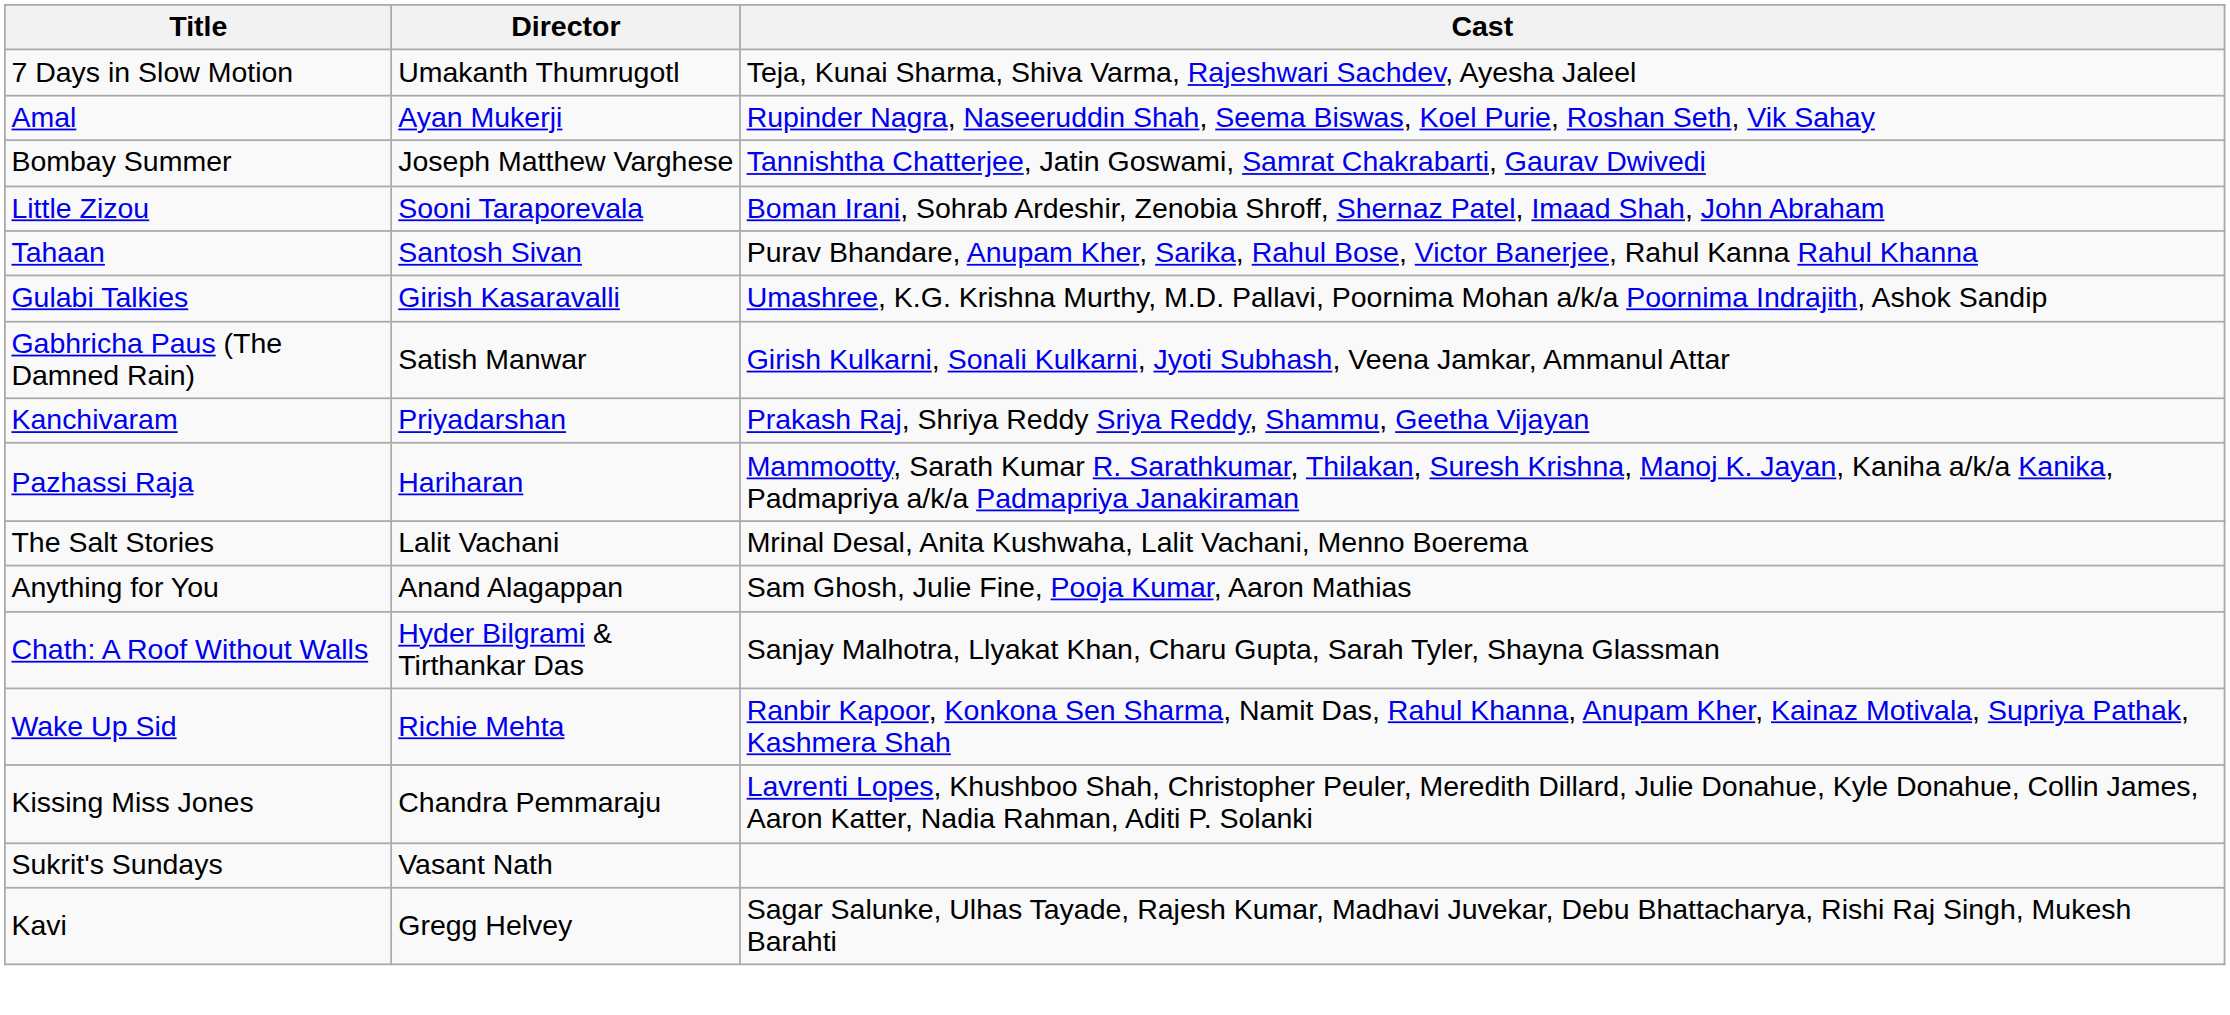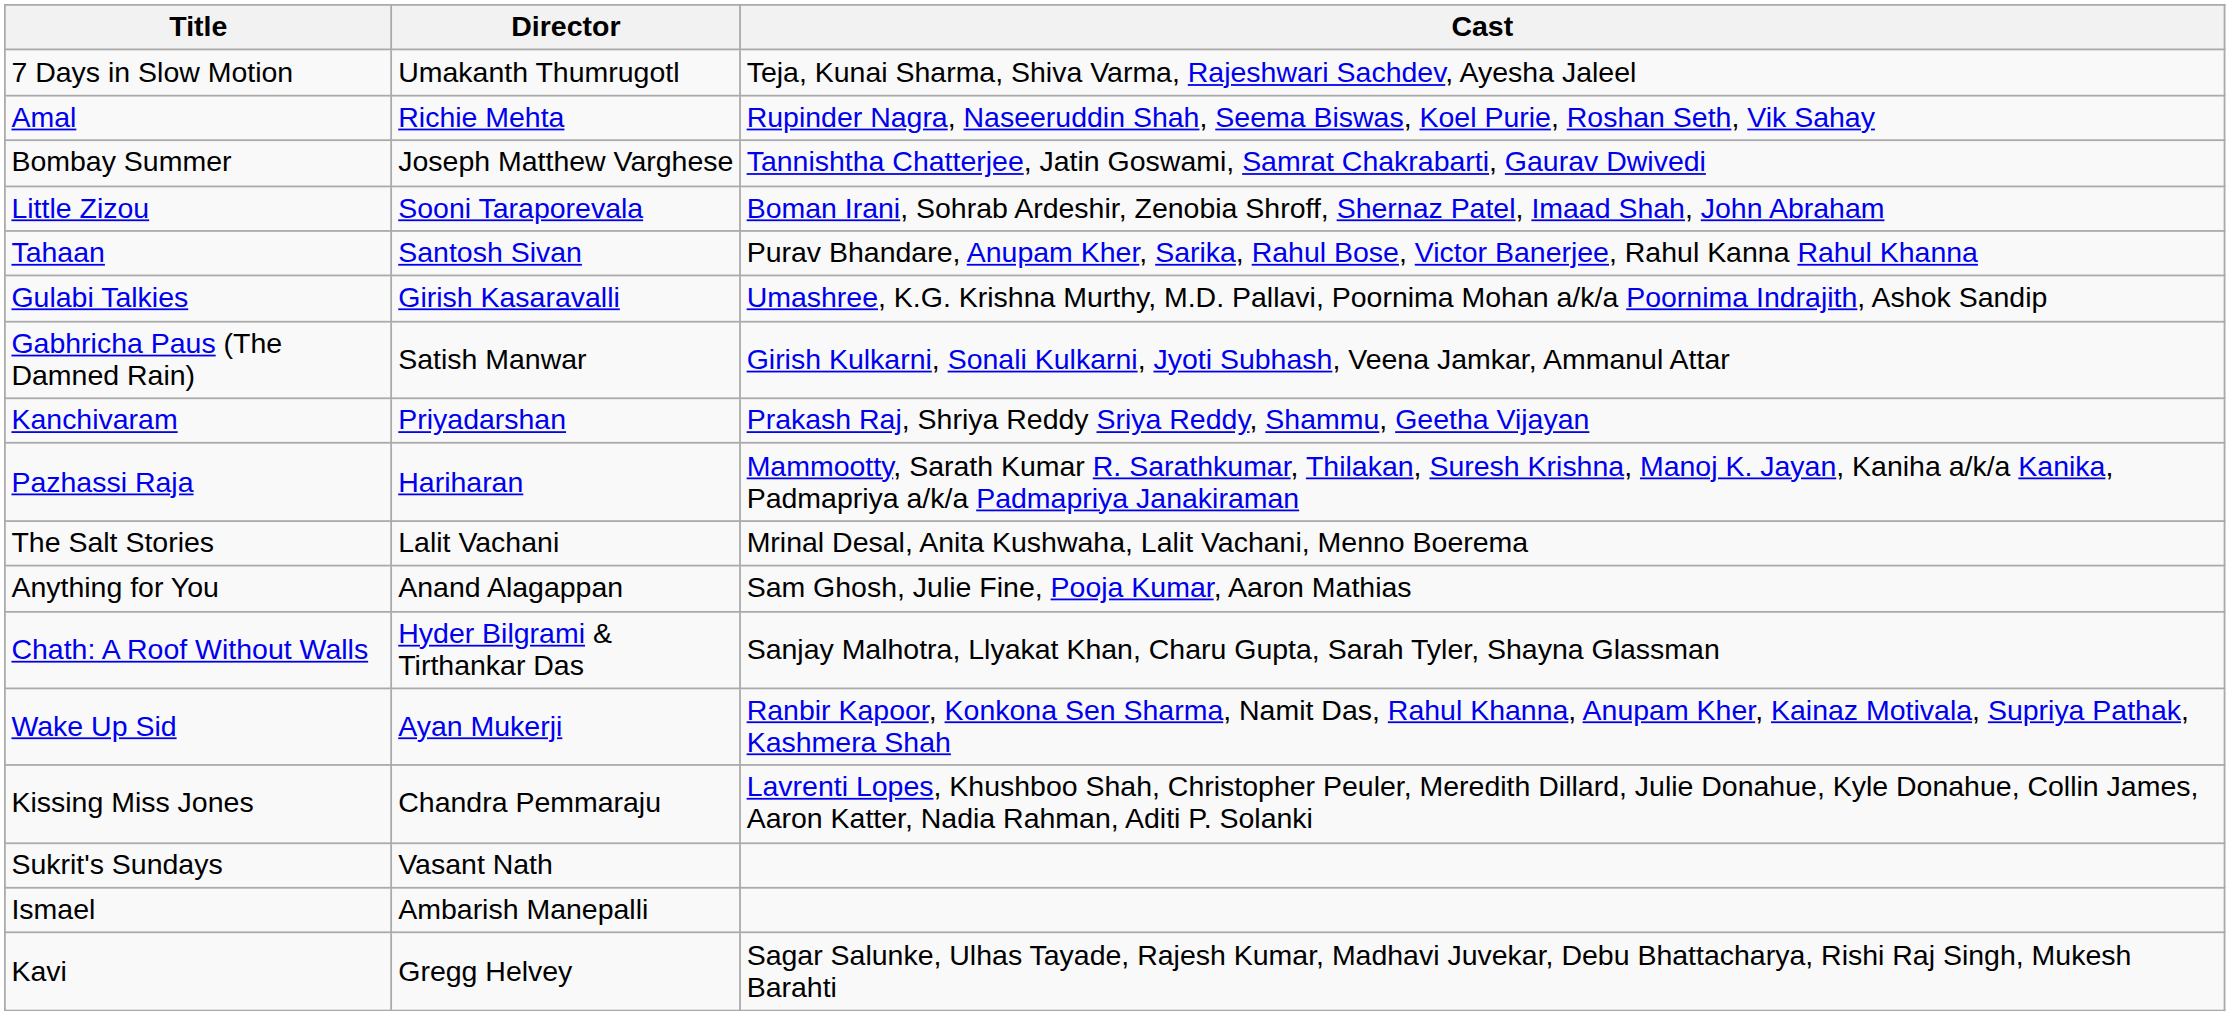 <table class="wikitable">
 <tr>
 <th><strong>Title</strong></th>
 <th><strong>Director</strong></th>
 <th><strong>Cast</strong></th>
 </tr>
 <tr>
 <td>7 Days in Slow Motion</td>
 <td>Umakanth Thumrugotl</td>
 <td>Teja, Kunai Sharma, Shiva Varma,  <a href='#'>Rajeshwari Sachdev</a>, Ayesha Jaleel</td>
 </tr>
 <tr>
 <td><a href='#'>Amal</a></td>
-<td><a href='#'>Ayan Mukerji</a></td>
+<td><a href='#'>Richie Mehta</a></td>
 <td><a href='#'>Rupinder Nagra</a>, <a href='#'>Naseeruddin Shah</a>, <a href='#'>Seema Biswas</a>, <a href='#'>Koel Purie</a>, <a href='#'>Roshan Seth</a>, <a href='#'>Vik Sahay</a></td>
 </tr>
 <tr>
 <td>Bombay Summer</td>
 <td>Joseph Matthew Varghese</td>
 <td><a href='#'>Tannishtha Chatterjee</a>, Jatin Goswami, <a href='#'>Samrat Chakrabarti</a>, <a href='#'>Gaurav Dwivedi</a></td>
 </tr>
 <tr>
 <td><a href='#'>Little Zizou</a></td>
 <td><a href='#'>Sooni Taraporevala</a></td>
 <td><a href='#'>Boman Irani</a>, Sohrab Ardeshir, Zenobia Shroff, <a href='#'>Shernaz Patel</a>, <a href='#'>Imaad Shah</a>, <a href='#'>John Abraham</a></td>
 </tr>
 <tr>
 <td><a href='#'>Tahaan</a></td>
 <td><a href='#'>Santosh Sivan</a></td>
 <td>Purav Bhandare, <a href='#'>Anupam Kher</a>, <a href='#'>Sarika</a>, <a href='#'>Rahul Bose</a>, <a href='#'>Victor Banerjee</a>, Rahul Kanna <a href='#'>Rahul Khanna</a></td>
 </tr>
 <tr>
 <td><a href='#'>Gulabi Talkies</a></td>
 <td><a href='#'>Girish Kasaravalli</a></td>
 <td><a href='#'>Umashree</a>, K.G. Krishna Murthy, M.D. Pallavi, Poornima Mohan a/k/a <a href='#'>Poornima Indrajith</a>, Ashok Sandip</td>
 </tr>
 <tr>
 <td><a href='#'>Gabhricha Paus</a> (The Damned Rain)</td>
 <td>Satish Manwar</td>
 <td><a href='#'>Girish Kulkarni</a>, <a href='#'>Sonali Kulkarni</a>, <a href='#'>Jyoti Subhash</a>, Veena Jamkar, Ammanul Attar</td>
 </tr>
 <tr>
 <td><a href='#'>Kanchivaram</a></td>
 <td><a href='#'>Priyadarshan</a></td>
 <td><a href='#'>Prakash Raj</a>, Shriya Reddy  <a href='#'>Sriya Reddy</a>, <a href='#'>Shammu</a>, <a href='#'>Geetha Vijayan</a></td>
 </tr>
 <tr>
 <td><a href='#'>Pazhassi Raja</a></td>
 <td><a href='#'>Hariharan</a></td>
 <td><a href='#'>Mammootty</a>, Sarath Kumar <a href='#'>R. Sarathkumar</a>, <a href='#'>Thilakan</a>, <a href='#'>Suresh Krishna</a>, <a href='#'>Manoj K. Jayan</a>, Kaniha a/k/a <a href='#'>Kanika</a>, Padmapriya a/k/a <a href='#'>Padmapriya Janakiraman</a></td>
 </tr>
 <tr>
 <td>The Salt Stories</td>
 <td>Lalit Vachani</td>
 <td>Mrinal Desal, Anita Kushwaha, Lalit Vachani, Menno Boerema</td>
 </tr>
 <tr>
 <td>Anything for You</td>
 <td>Anand Alagappan</td>
 <td>Sam Ghosh, Julie Fine, <a href='#'>Pooja Kumar</a>, Aaron Mathias</td>
 </tr>
 <tr>
 <td><a href='#'>Chath: A Roof Without Walls</a></td>
 <td><a href='#'>Hyder Bilgrami</a> & Tirthankar Das</td>
 <td>Sanjay Malhotra, Llyakat Khan, Charu Gupta, Sarah Tyler, Shayna Glassman</td>
 </tr>
 <tr>
 <td><a href='#'>Wake Up Sid</a></td>
-<td><a href='#'>Richie Mehta</a></td>
+<td><a href='#'>Ayan Mukerji</a></td>
 <td><a href='#'>Ranbir Kapoor</a>, <a href='#'>Konkona Sen Sharma</a>, Namit Das, <a href='#'>Rahul Khanna</a>, <a href='#'>Anupam Kher</a>, <a href='#'>Kainaz Motivala</a>, <a href='#'>Supriya Pathak</a>, <a href='#'>Kashmera Shah</a></td>
 </tr>
 <tr>
 <td>Kissing Miss Jones</td>
 <td>Chandra Pemmaraju</td>
 <td><a href='#'>Lavrenti Lopes</a>, Khushboo Shah, Christopher Peuler, Meredith Dillard, Julie Donahue, Kyle Donahue, Collin James, Aaron Katter, Nadia Rahman, Aditi P. Solanki</td>
 </tr>
 <tr>
 <td>Sukrit's Sundays</td>
 <td>Vasant Nath</td>
 <td></td>
 </tr>
 <tr>
+<td>Ismael</td>
+<td>Ambarish Manepalli</td>
+<td></td>
+</tr>
+<tr>
 <td>Kavi</td>
 <td>Gregg Helvey</td>
 <td>Sagar Salunke, Ulhas Tayade, Rajesh Kumar, Madhavi Juvekar, Debu Bhattacharya, Rishi Raj Singh, Mukesh Barahti</td>
 </tr>
 </table>
